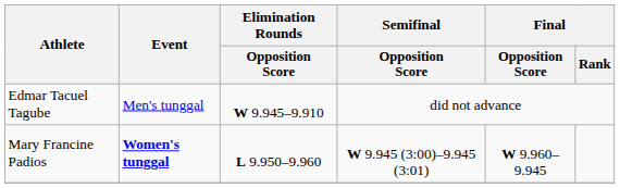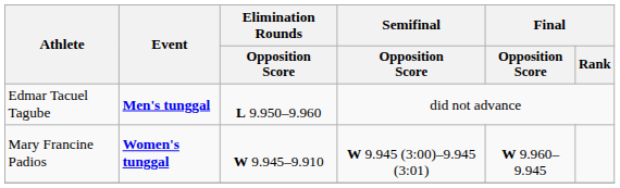 <table class=wikitable style="font-size:90%; text-align:center">
 <tr>
 <th rowspan="2">Athlete</th>
 <th rowspan="2">Event</th>
 <th>Elimination Rounds</th>
 <th>Semifinal</th>
 <th colspan="2">Final</th>
 </tr>
 <tr style="font-size:95%", align="center">
 <th>Opposition<br>Score</th>
 <th>Opposition<br>Score</th>
 <th>Opposition<br>Score</th>
 <th>Rank</th>
 </tr>
 <tr align="center">
 <td align=left>Edmar Tacuel Tagube</td>
-<td align=left><a href='#'>Men's tunggal</a></td>
-<td><br><strong>W</strong> 9.945–9.910</td>
+<td align=left><strong><a href='#'>Men's tunggal</a></strong></td>
+<td><br><strong>L</strong> 9.950–9.960</td>
 <td colspan="3">did not advance</td>
 </tr>
 <tr>
 <td align=left>Mary Francine Padios</td>
 <td align=left><strong><a href='#'>Women's tunggal</a></strong></td>
-<td><br><strong>L</strong> 9.950–9.960</td>
+<td><br><strong>W</strong> 9.945–9.910</td>
 <td><br><strong>W</strong> 9.945 (3:00)–9.945 (3:01)</td>
 <td><br><strong>W</strong> 9.960–9.945</td>
 <td></td>
 </tr>
 <tr>
 </tr>
 </table>
